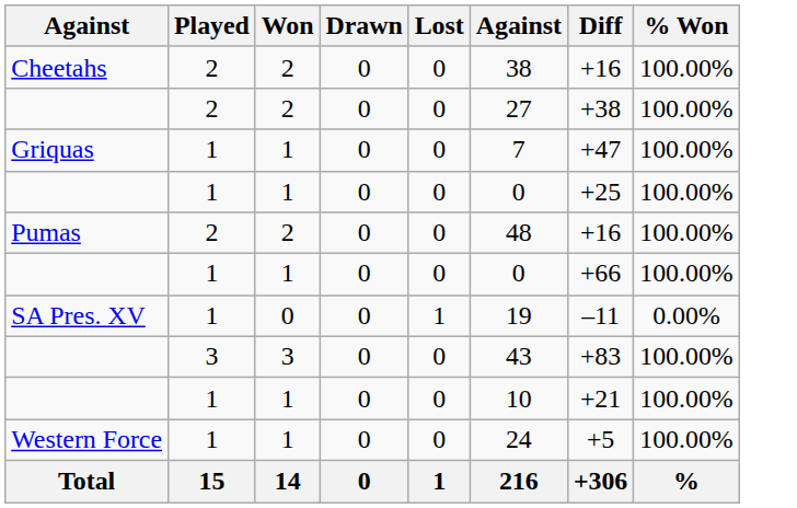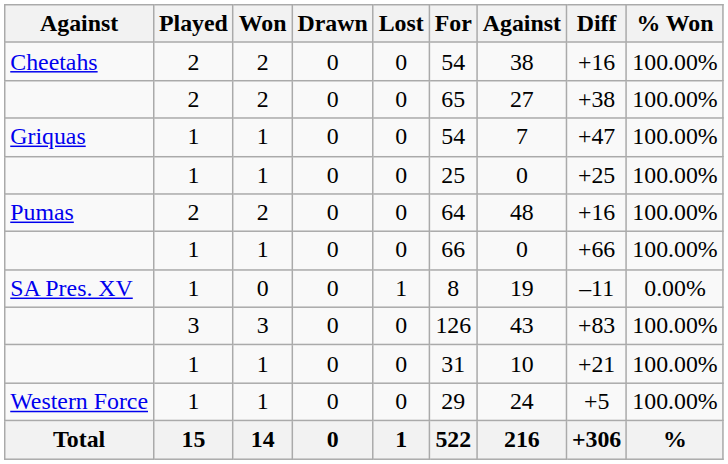 <table class="wikitable sortable" style="text-align:center">
 <tr>
 <th>Against</th>
 <th>Played</th>
 <th>Won</th>
 <th>Drawn</th>
 <th>Lost</th>
+<th>For</th>
 <th>Against</th>
 <th>Diff</th>
 <th>% Won</th>
 </tr>
 <tr>
 <td style="text-align:left;"> <a href='#'>Cheetahs</a></td>
 <td>2</td>
 <td>2</td>
 <td>0</td>
 <td>0</td>
+<td>54</td>
 <td>38</td>
 <td>+16</td>
 <td>100.00%</td>
 </tr>
 <tr>
 <td style="text-align:left;"></td>
 <td>2</td>
 <td>2</td>
 <td>0</td>
 <td>0</td>
+<td>65</td>
 <td>27</td>
 <td>+38</td>
 <td>100.00%</td>
 </tr>
 <tr>
 <td style="text-align:left;"> <a href='#'>Griquas</a></td>
 <td>1</td>
 <td>1</td>
 <td>0</td>
 <td>0</td>
+<td>54</td>
 <td>7</td>
 <td>+47</td>
 <td>100.00%</td>
 </tr>
 <tr>
 <td style="text-align:left;"></td>
 <td>1</td>
 <td>1</td>
 <td>0</td>
 <td>0</td>
+<td>25</td>
 <td>0</td>
 <td>+25</td>
 <td>100.00%</td>
 </tr>
 <tr>
 <td style="text-align:left;"> <a href='#'>Pumas</a></td>
 <td>2</td>
 <td>2</td>
 <td>0</td>
 <td>0</td>
+<td>64</td>
 <td>48</td>
 <td>+16</td>
 <td>100.00%</td>
 </tr>
 <tr>
 <td style="text-align:left;"></td>
 <td>1</td>
 <td>1</td>
 <td>0</td>
 <td>0</td>
+<td>66</td>
 <td>0</td>
 <td>+66</td>
 <td>100.00%</td>
 </tr>
 <tr>
 <td style="text-align:left;"> <a href='#'>SA Pres. XV</a></td>
 <td>1</td>
 <td>0</td>
 <td>0</td>
 <td>1</td>
+<td>8</td>
 <td>19</td>
 <td>–11</td>
 <td>0.00%</td>
 </tr>
 <tr>
 <td style="text-align:left;"></td>
 <td>3</td>
 <td>3</td>
 <td>0</td>
 <td>0</td>
+<td>126</td>
 <td>43</td>
 <td>+83</td>
 <td>100.00%</td>
 </tr>
 <tr>
 <td style="text-align:left;"></td>
 <td>1</td>
 <td>1</td>
 <td>0</td>
 <td>0</td>
+<td>31</td>
 <td>10</td>
 <td>+21</td>
 <td>100.00%</td>
 </tr>
 <tr>
 <td style="text-align:left;"> <a href='#'>Western Force</a></td>
 <td>1</td>
 <td>1</td>
 <td>0</td>
 <td>0</td>
+<td>29</td>
 <td>24</td>
 <td>+5</td>
 <td>100.00%</td>
 </tr>
 <tr class="sortbottom">
 <th>Total</th>
 <th>15</th>
 <th>14</th>
 <th>0</th>
 <th>1</th>
+<th>522</th>
 <th>216</th>
 <th>+306</th>
 <th>%</th>
 </tr>
 </table>
